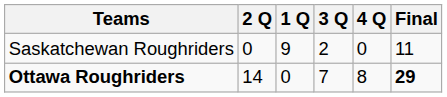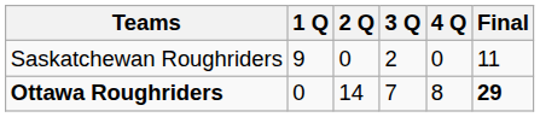 <table class="wikitable">
 <tr>
 <th>Teams</th>
+<th>1 Q</th>
 <th>2 Q</th>
-<th>1 Q</th>
 <th>3 Q</th>
 <th>4 Q</th>
 <th>Final</th>
 </tr>
 <tr>
 <td>Saskatchewan Roughriders</td>
+<td>9</td>
 <td>0</td>
-<td>9</td>
 <td>2</td>
 <td>0</td>
 <td>11</td>
 </tr>
 <tr>
 <td><strong>Ottawa Roughriders</strong></td>
+<td>0</td>
 <td>14</td>
-<td>0</td>
 <td>7</td>
 <td>8</td>
 <td><strong>29</strong></td>
 </tr>
 </table>
